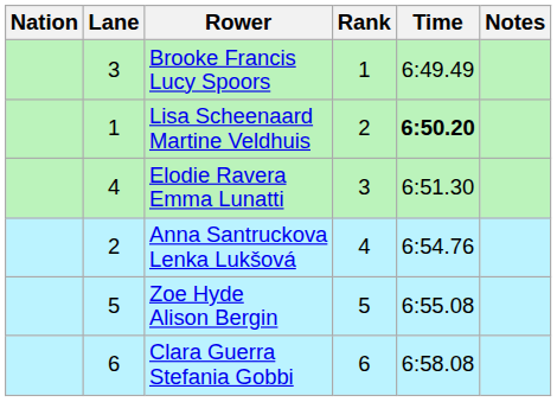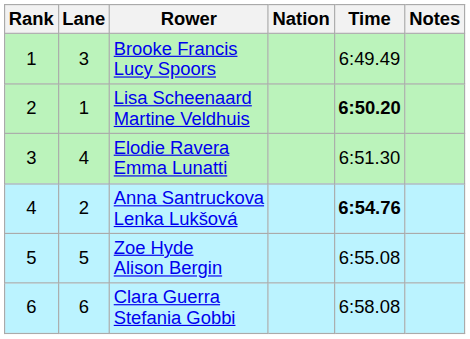 <table class="wikitable sortable" style="text-align:center">
 <tr>
-<th>Nation</th>
+<th>Rank</th>
 <th>Lane</th>
 <th>Rower</th>
-<th>Rank</th>
+<th>Nation</th>
 <th>Time</th>
 <th>Notes</th>
 </tr>
 <tr bgcolor="bbf3bb">
-<td align="left"></td>
+<td>1</td>
 <td>3</td>
 <td align="left"><a href='#'>Brooke Francis</a><br><a href='#'>Lucy Spoors</a></td>
-<td>1</td>
+<td align="left"></td>
 <td>6:49.49</td>
 <td></td>
 </tr>
 <tr bgcolor="bbf3bb">
-<td align="left"></td>
+<td>2</td>
 <td>1</td>
 <td align="left"><a href='#'>Lisa Scheenaard</a><br><a href='#'>Martine Veldhuis</a></td>
-<td>2</td>
+<td align="left"></td>
 <td><strong>6:50.20</strong></td>
 <td></td>
 </tr>
 <tr bgcolor="bbf3bb">
-<td align="left"></td>
+<td>3</td>
 <td>4</td>
 <td align="left"><a href='#'>Elodie Ravera</a><br><a href='#'>Emma Lunatti</a></td>
-<td>3</td>
+<td align="left"></td>
 <td>6:51.30</td>
 <td></td>
 </tr>
 <tr bgcolor=bbf3ff>
-<td align="left"></td>
+<td>4</td>
 <td>2</td>
 <td align="left"><a href='#'>Anna Santruckova</a><br><a href='#'>Lenka Lukšová</a></td>
-<td>4</td>
-<td>6:54.76</td>
+<td align="left"></td>
+<td><strong>6:54.76</strong></td>
 <td></td>
 </tr>
 <tr bgcolor=bbf3ff>
-<td align=left></td>
+<td>5</td>
 <td>5</td>
 <td align=left><a href='#'>Zoe Hyde</a><br><a href='#'>Alison Bergin</a></td>
-<td>5</td>
+<td align=left></td>
 <td>6:55.08</td>
 <td></td>
 </tr>
 <tr bgcolor=bbf3ff>
-<td align=left></td>
+<td>6</td>
 <td>6</td>
 <td align=left><a href='#'>Clara Guerra</a><br><a href='#'>Stefania Gobbi</a></td>
-<td>6</td>
+<td align=left></td>
 <td>6:58.08</td>
 <td></td>
 </tr>
 </table>
